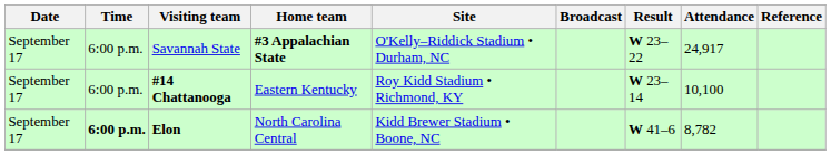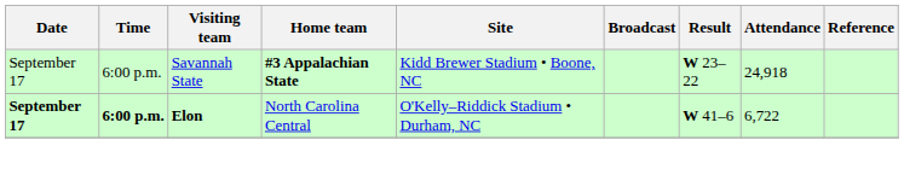 <table class="wikitable" style="font-size:95%;">
 <tr>
 <th>Date</th>
 <th>Time</th>
 <th>Visiting team</th>
 <th>Home team</th>
 <th>Site</th>
 <th>Broadcast</th>
 <th>Result</th>
 <th>Attendance</th>
 <th class="unsortable">Reference</th>
 </tr>
 <tr bgcolor=ccffcc>
 <td>September 17</td>
 <td>6:00 p.m.</td>
 <td><a href='#'>Savannah State</a></td>
 <td><strong>#3 Appalachian State</strong></td>
-<td><a href='#'>O'Kelly–Riddick Stadium</a> • <a href='#'>Durham, NC</a></td>
+<td><a href='#'>Kidd Brewer Stadium</a> • <a href='#'>Boone, NC</a></td>
 <td></td>
 <td><strong>W</strong> 23–22</td>
-<td>24,917</td>
+<td>24,918</td>
 <td align="center"></td>
 </tr>
 <tr bgcolor=ccffcc>
-<td>September 17</td>
-<td>6:00 p.m.</td>
-<td><strong>#14 Chattanooga</strong></td>
-<td><a href='#'>Eastern Kentucky</a></td>
-<td><a href='#'>Roy Kidd Stadium</a> • <a href='#'>Richmond, KY</a></td>
-<td></td>
-<td><strong>W</strong> 23–14</td>
-<td>10,100</td>
-<td align="center"></td>
-</tr>
-<tr bgcolor=ccffcc>
-<td>September 17</td>
+<td><strong>September 17</strong></td>
 <td><strong>6:00 p.m.</strong></td>
 <td><strong>Elon</strong></td>
 <td><a href='#'>North Carolina Central</a></td>
-<td><a href='#'>Kidd Brewer Stadium</a> • <a href='#'>Boone, NC</a></td>
+<td><a href='#'>O'Kelly–Riddick Stadium</a> • <a href='#'>Durham, NC</a></td>
 <td></td>
 <td><strong>W</strong> 41–6</td>
-<td>8,782</td>
+<td>6,722</td>
 <td align="center"></td>
 </tr>
 <tr>
 </tr>
 </table>
